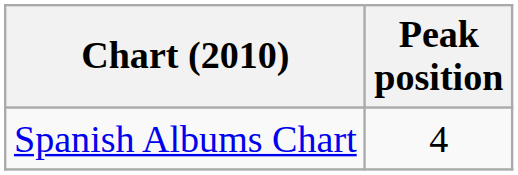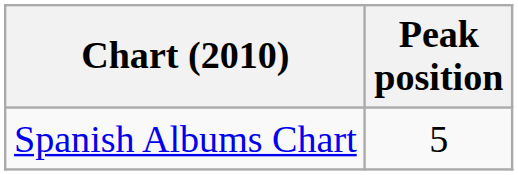 <table class="wikitable">
 <tr>
 <th align="left">Chart (2010)</th>
 <th align="left">Peak<br>position</th>
 </tr>
 <tr>
 <td align="left"><a href='#'>Spanish Albums Chart</a></td>
-<td align="center">4</td>
+<td align="center">5</td>
 </tr>
 </table>
